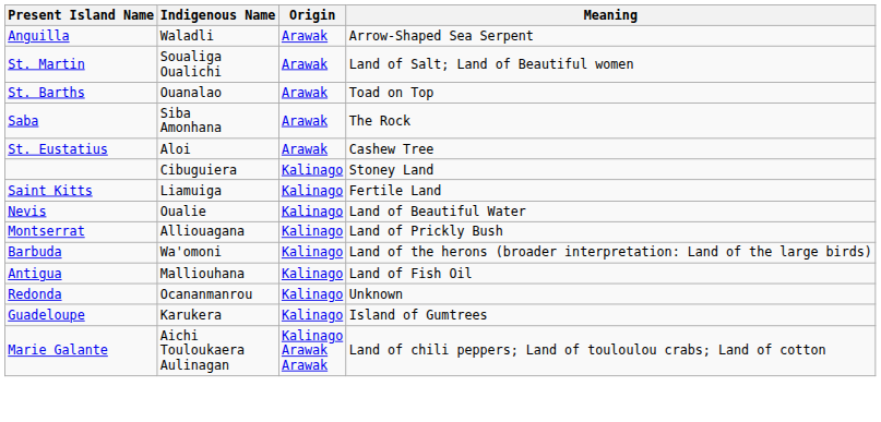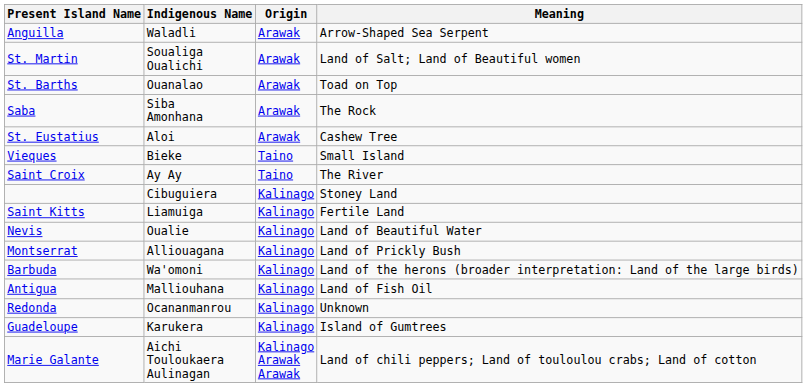 <table class="wikitable">
 <tr>
 <th>Present Island Name</th>
 <th>Indigenous Name</th>
 <th>Origin</th>
 <th>Meaning</th>
 </tr>
 <tr>
 <td><a href='#'>Anguilla</a></td>
 <td>Waladli</td>
 <td><a href='#'>Arawak</a></td>
 <td>Arrow-Shaped Sea Serpent</td>
 </tr>
 <tr>
 <td><a href='#'>St. Martin</a></td>
 <td>Soualiga<br>Oualichi</td>
 <td><a href='#'>Arawak</a></td>
 <td>Land of Salt; Land of Beautiful women</td>
 </tr>
 <tr>
 <td><a href='#'>St. Barths</a></td>
 <td>Ouanalao</td>
 <td><a href='#'>Arawak</a></td>
 <td>Toad on Top</td>
 </tr>
 <tr>
 <td><a href='#'>Saba</a></td>
 <td>Siba<br>Amonhana</td>
 <td><a href='#'>Arawak</a></td>
 <td>The Rock</td>
 </tr>
 <tr>
 <td><a href='#'>St. Eustatius</a></td>
 <td>Aloi</td>
 <td><a href='#'>Arawak</a></td>
 <td>Cashew Tree</td>
+</tr>
+<tr>
+<td><a href='#'>Vieques</a></td>
+<td>Bieke</td>
+<td><a href='#'>Taino</a></td>
+<td>Small Island</td>
+</tr>
+<tr>
+<td><a href='#'>Saint Croix</a></td>
+<td>Ay Ay</td>
+<td><a href='#'>Taino</a></td>
+<td>The River</td>
 </tr>
 <tr>
 <td></td>
 <td>Cibuguiera</td>
 <td><a href='#'>Kalinago</a></td>
 <td>Stoney Land</td>
 </tr>
 <tr>
 <td><a href='#'>Saint Kitts</a></td>
 <td>Liamuiga</td>
 <td><a href='#'>Kalinago</a></td>
 <td>Fertile Land</td>
 </tr>
 <tr>
 <td><a href='#'>Nevis</a></td>
 <td>Oualie</td>
 <td><a href='#'>Kalinago</a></td>
 <td>Land of Beautiful Water</td>
 </tr>
 <tr>
 <td><a href='#'>Montserrat</a></td>
 <td>Alliouagana</td>
 <td><a href='#'>Kalinago</a></td>
 <td>Land of Prickly Bush</td>
 </tr>
 <tr>
 <td><a href='#'>Barbuda</a></td>
 <td>Wa'omoni</td>
 <td><a href='#'>Kalinago</a></td>
 <td>Land of the herons (broader interpretation: Land of the large birds)</td>
 </tr>
 <tr>
 <td><a href='#'>Antigua</a></td>
 <td>Malliouhana</td>
 <td><a href='#'>Kalinago</a></td>
 <td>Land of Fish Oil</td>
 </tr>
 <tr>
 <td><a href='#'>Redonda</a></td>
 <td>Ocananmanrou</td>
 <td><a href='#'>Kalinago</a></td>
 <td>Unknown</td>
 </tr>
 <tr>
 <td><a href='#'>Guadeloupe</a></td>
 <td>Karukera</td>
 <td><a href='#'>Kalinago</a></td>
 <td>Island of Gumtrees</td>
 </tr>
 <tr>
 <td><a href='#'>Marie Galante</a></td>
 <td>Aichi<br>Touloukaera<br>Aulinagan</td>
 <td><a href='#'>Kalinago</a><br><a href='#'>Arawak</a><br><a href='#'>Arawak</a></td>
 <td>Land of chili peppers; Land of touloulou crabs; Land of cotton</td>
 </tr>
 </table>
